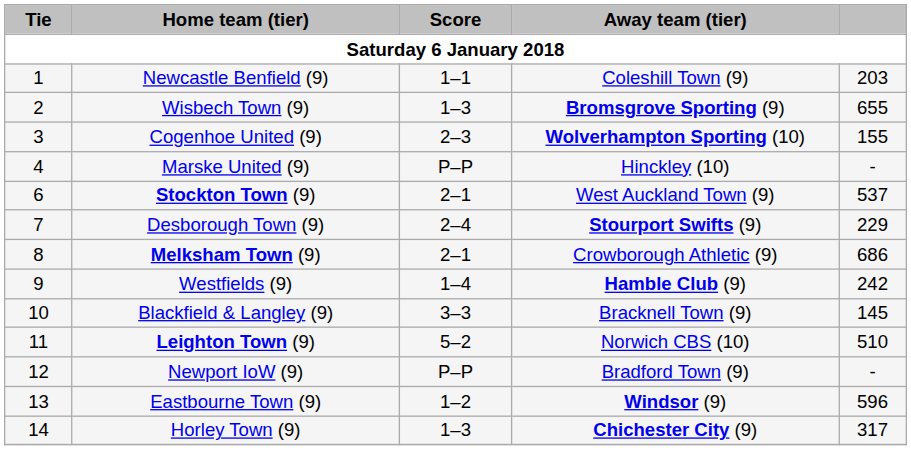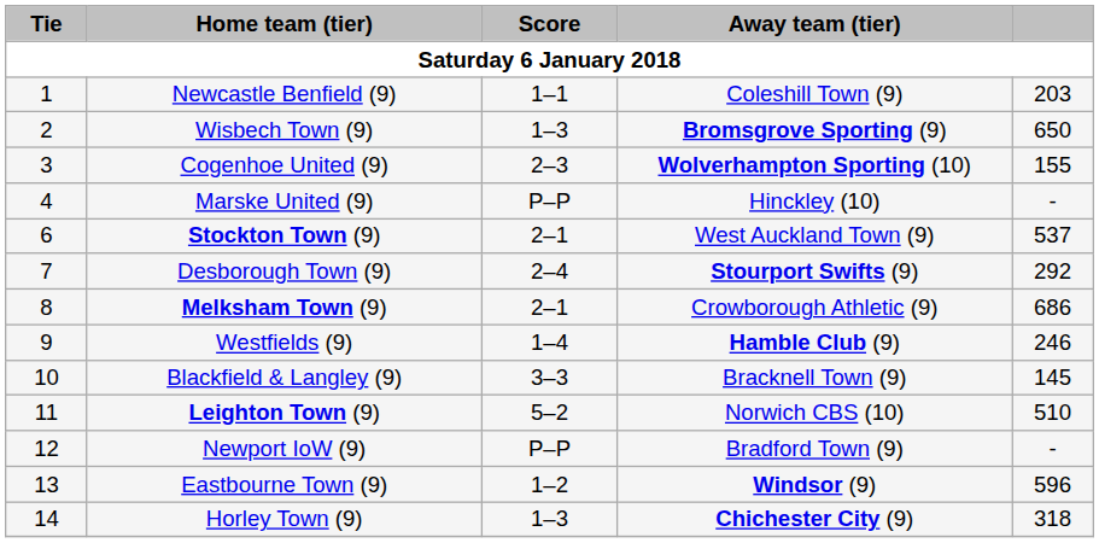 <table class="wikitable" style="width: 700px; background:WhiteSmoke; text-align:center; font-size:90%">
 <tr>
 <td scope="col" style="width:  7.50%; background:silver;"><strong>Tie</strong></td>
 <td scope="col" style="width: 36.25%; background:silver;"><strong>Home team (tier)</strong></td>
 <td scope="col" style="width: 12.50%; background:silver;"><strong>Score</strong></td>
 <td scope="col" style="width: 36.25%; background:silver;"><strong>Away team (tier)</strong></td>
 <td scope="col" style="width:  7.50%; background:silver;"><strong></strong></td>
 </tr>
 <tr>
 <td colspan="5" style= background:White><strong>Saturday 6 January 2018</strong></td>
 </tr>
 <tr>
 <td>1</td>
 <td><a href='#'>Newcastle Benfield</a> (9)</td>
 <td>1–1</td>
 <td><a href='#'>Coleshill Town</a> (9)</td>
 <td>203</td>
 </tr>
 <tr>
 <td>2</td>
 <td><a href='#'>Wisbech Town</a> (9)</td>
 <td>1–3</td>
 <td><strong><a href='#'>Bromsgrove Sporting</a></strong> (9)</td>
-<td>655</td>
+<td>650</td>
 </tr>
 <tr>
 <td>3</td>
 <td><a href='#'>Cogenhoe United</a> (9)</td>
 <td>2–3</td>
 <td><strong><a href='#'>Wolverhampton Sporting</a></strong> (10)</td>
 <td>155</td>
 </tr>
 <tr>
 <td>4</td>
 <td><a href='#'>Marske United</a> (9)</td>
 <td>P–P</td>
 <td><a href='#'>Hinckley</a> (10)</td>
 <td>-</td>
 </tr>
 <tr>
 <td>6</td>
 <td><strong><a href='#'>Stockton Town</a></strong> (9)</td>
 <td>2–1 </td>
 <td><a href='#'>West Auckland Town</a> (9)</td>
 <td>537</td>
 </tr>
 <tr>
 <td>7</td>
 <td><a href='#'>Desborough Town</a> (9)</td>
 <td>2–4 </td>
 <td><strong><a href='#'>Stourport Swifts</a></strong> (9)</td>
-<td>229</td>
+<td>292</td>
 </tr>
 <tr>
 <td>8</td>
 <td><strong><a href='#'>Melksham Town</a></strong> (9)</td>
 <td>2–1</td>
 <td><a href='#'>Crowborough Athletic</a> (9)</td>
 <td>686</td>
 </tr>
 <tr>
 <td>9</td>
 <td><a href='#'>Westfields</a> (9)</td>
 <td>1–4</td>
 <td><strong><a href='#'>Hamble Club</a></strong> (9)</td>
-<td>242</td>
+<td>246</td>
 </tr>
 <tr>
 <td>10</td>
 <td><a href='#'>Blackfield & Langley</a> (9)</td>
 <td>3–3</td>
 <td><a href='#'>Bracknell Town</a> (9)</td>
 <td>145</td>
 </tr>
 <tr>
 <td>11</td>
 <td><strong><a href='#'>Leighton Town</a></strong> (9)</td>
 <td>5–2 </td>
 <td><a href='#'>Norwich CBS</a> (10)</td>
 <td>510</td>
 </tr>
 <tr>
 <td>12</td>
 <td><a href='#'>Newport IoW</a> (9)</td>
 <td>P–P</td>
 <td><a href='#'>Bradford Town</a> (9)</td>
 <td>-</td>
 </tr>
 <tr>
 <td>13</td>
 <td><a href='#'>Eastbourne Town</a> (9)</td>
 <td>1–2</td>
 <td><strong><a href='#'>Windsor</a></strong> (9)</td>
 <td>596</td>
 </tr>
 <tr>
 <td>14</td>
 <td><a href='#'>Horley Town</a> (9)</td>
 <td>1–3</td>
 <td><strong><a href='#'>Chichester City</a></strong> (9)</td>
-<td>317</td>
+<td>318</td>
 </tr>
 <tr>
 </tr>
 </table>
